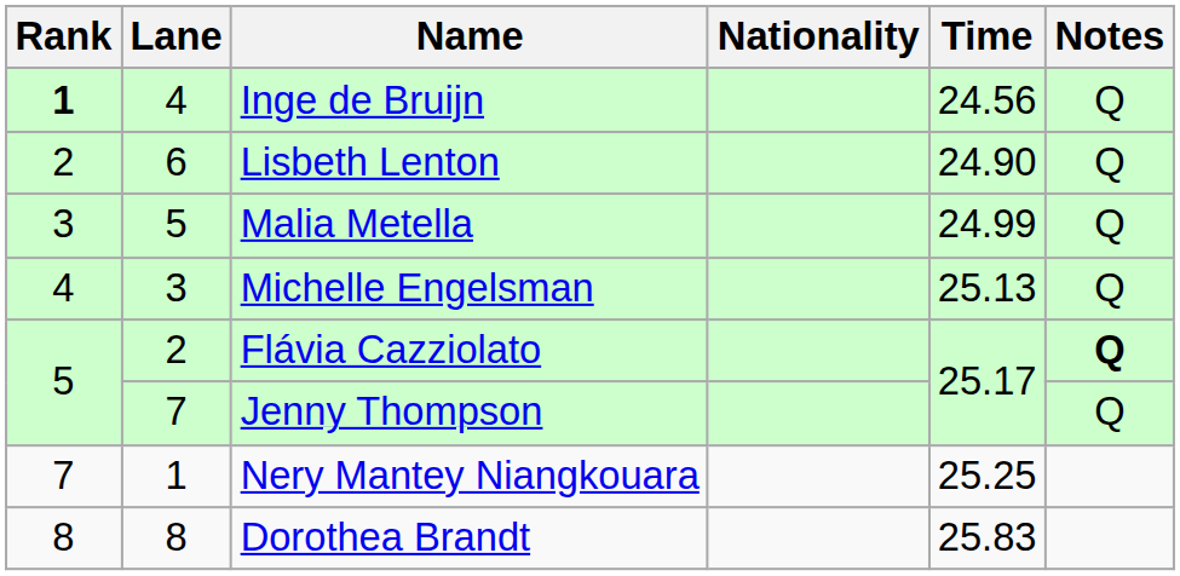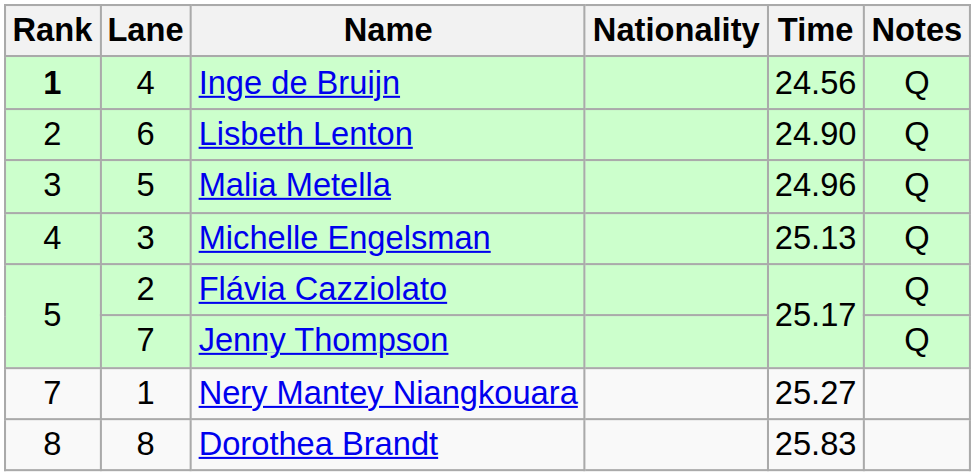 <table class="wikitable sortable" style="text-align:center">
 <tr>
 <th>Rank</th>
 <th>Lane</th>
 <th>Name</th>
 <th>Nationality</th>
 <th>Time</th>
 <th>Notes</th>
 </tr>
 <tr bgcolor=#ccffcc>
 <td><strong>1</strong></td>
 <td>4</td>
 <td align=left><a href='#'>Inge de Bruijn</a></td>
 <td align=left></td>
 <td>24.56</td>
 <td>Q</td>
 </tr>
 <tr bgcolor=#ccffcc>
 <td>2</td>
 <td>6</td>
 <td align=left><a href='#'>Lisbeth Lenton</a></td>
 <td align=left></td>
 <td>24.90</td>
 <td>Q</td>
 </tr>
 <tr bgcolor=#ccffcc>
 <td>3</td>
 <td>5</td>
 <td align=left><a href='#'>Malia Metella</a></td>
 <td align=left></td>
-<td>24.99</td>
+<td>24.96</td>
 <td>Q</td>
 </tr>
 <tr bgcolor=#ccffcc>
 <td>4</td>
 <td>3</td>
 <td align=left><a href='#'>Michelle Engelsman</a></td>
 <td align=left></td>
 <td>25.13</td>
 <td>Q</td>
 </tr>
 <tr bgcolor=#ccffcc>
 <td rowspan=2>5</td>
 <td>2</td>
 <td align=left><a href='#'>Flávia Cazziolato</a></td>
 <td align=left></td>
 <td rowspan=2>25.17</td>
-<td><strong>Q</strong></td>
+<td>Q</td>
 </tr>
 <tr bgcolor=#ccffcc>
 <td>7</td>
 <td align=left><a href='#'>Jenny Thompson</a></td>
 <td align=left></td>
 <td>Q</td>
 </tr>
 <tr>
 <td>7</td>
 <td>1</td>
 <td align=left><a href='#'>Nery Mantey Niangkouara</a></td>
 <td align=left></td>
-<td>25.25</td>
+<td>25.27</td>
 <td></td>
 </tr>
 <tr>
 <td>8</td>
 <td>8</td>
 <td align=left><a href='#'>Dorothea Brandt</a></td>
 <td align=left></td>
 <td>25.83</td>
 <td></td>
 </tr>
 </table>
